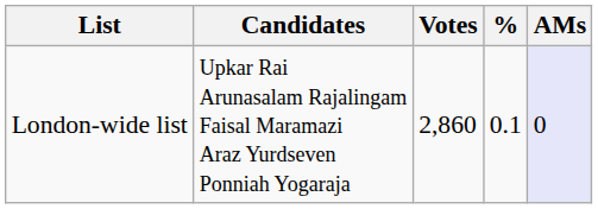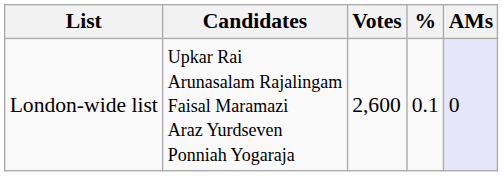 <table class="wikitable">
 <tr>
 <th>List</th>
 <th>Candidates</th>
 <th>Votes</th>
 <th>%</th>
 <th>AMs</th>
 </tr>
 <tr>
 <td>London-wide list</td>
 <td><small>Upkar Rai<br>Arunasalam Rajalingam<br>Faisal Maramazi<br>Araz Yurdseven<br>Ponniah Yogaraja</small></td>
-<td>2,860</td>
+<td>2,600</td>
 <td>0.1</td>
 <td style="background: lavender;">0</td>
 </tr>
 </table>
